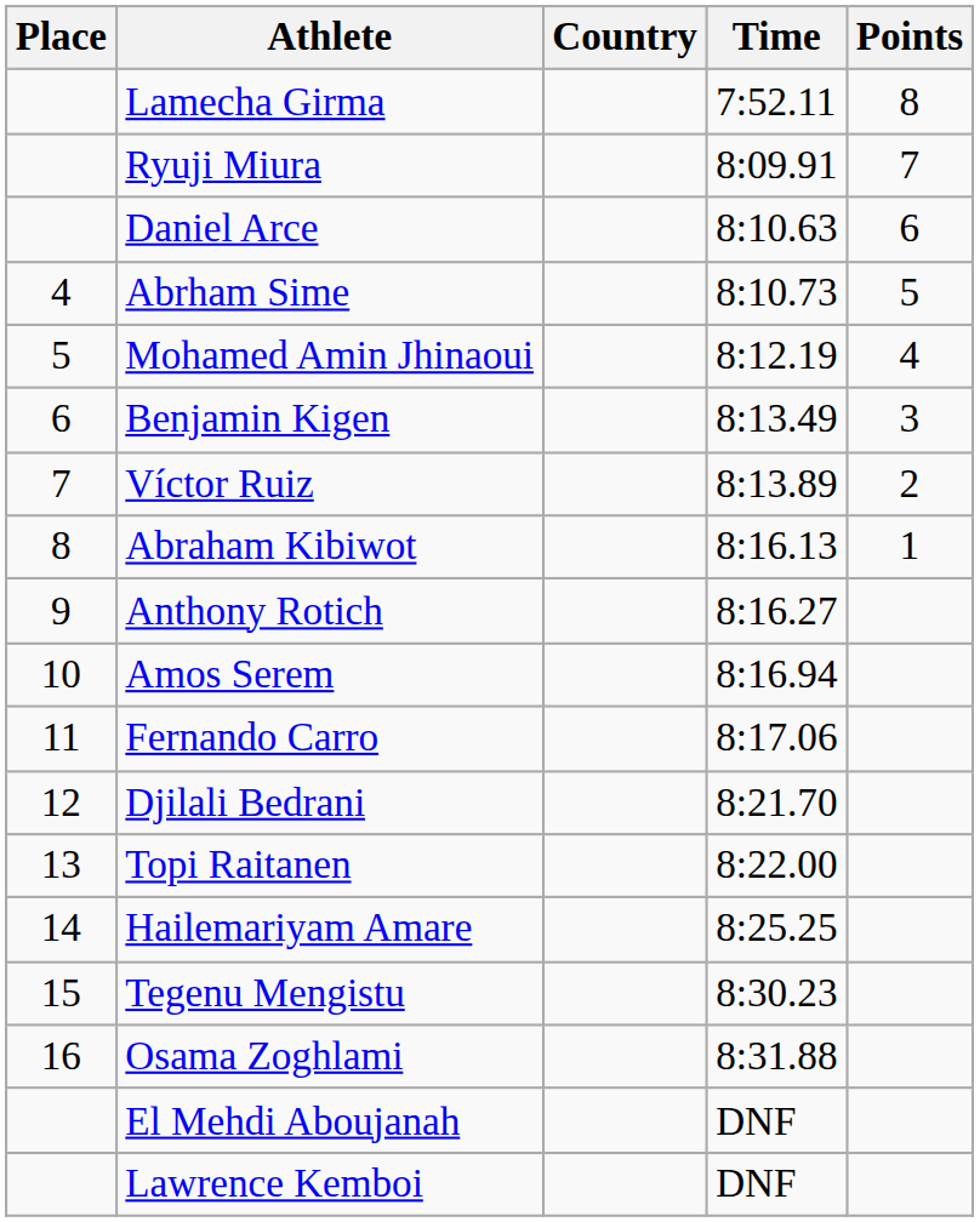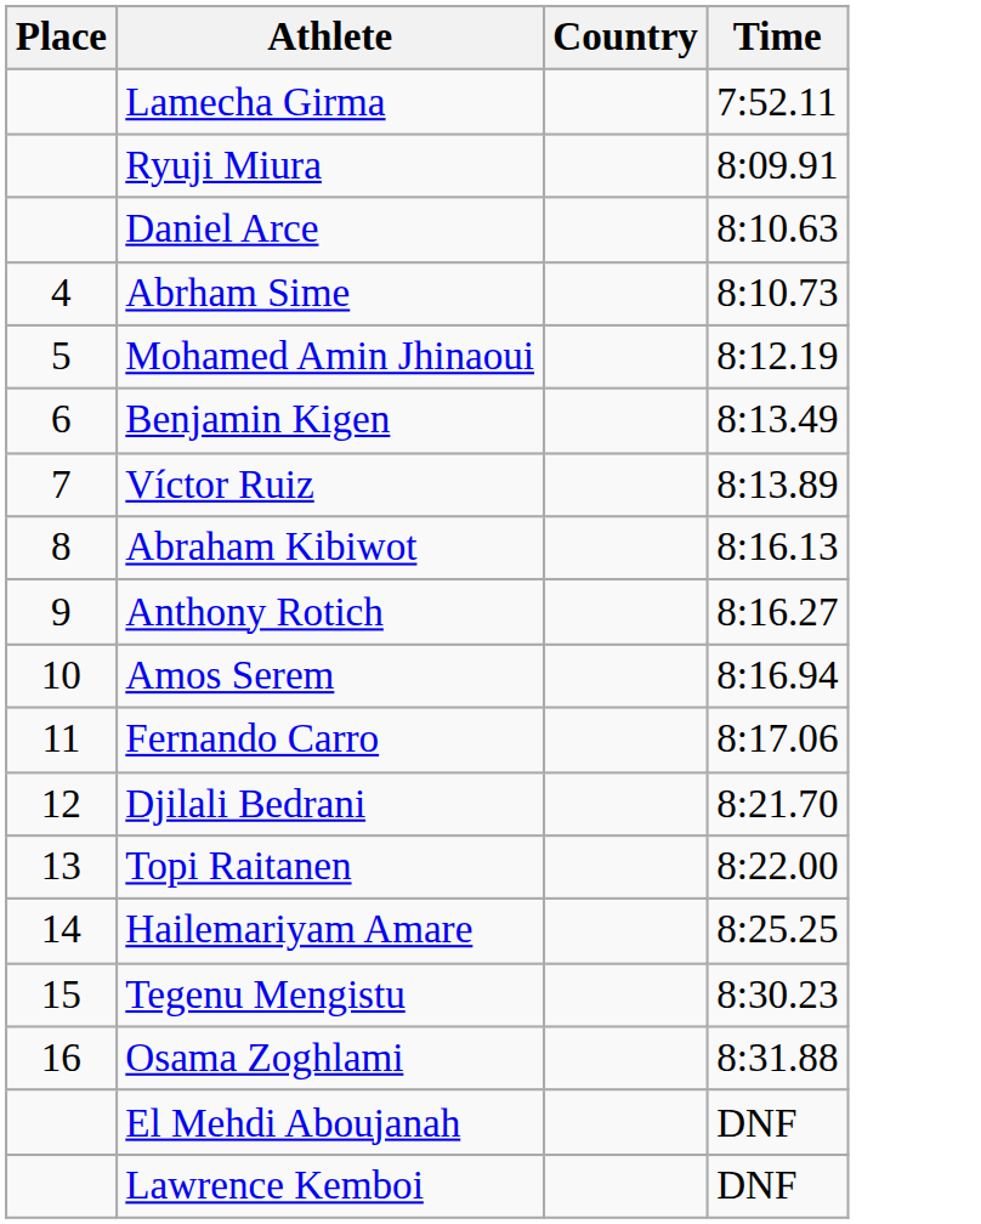 <table class="wikitable">
 <tr>
 <th>Place</th>
 <th>Athlete</th>
 <th>Country</th>
 <th>Time</th>
-<th>Points</th>
 </tr>
 <tr>
 <td align=center></td>
 <td><a href='#'>Lamecha Girma</a></td>
 <td></td>
 <td>7:52.11</td>
-<td align=center>8</td>
 </tr>
 <tr>
 <td align=center></td>
 <td><a href='#'>Ryuji Miura</a></td>
 <td></td>
 <td>8:09.91</td>
-<td align=center>7</td>
 </tr>
 <tr>
 <td align=center></td>
 <td><a href='#'>Daniel Arce</a></td>
 <td></td>
 <td>8:10.63</td>
-<td align=center>6</td>
 </tr>
 <tr>
 <td align=center>4</td>
 <td><a href='#'>Abrham Sime</a></td>
 <td></td>
 <td>8:10.73</td>
-<td align=center>5</td>
 </tr>
 <tr>
 <td align=center>5</td>
 <td><a href='#'>Mohamed Amin Jhinaoui</a></td>
 <td></td>
 <td>8:12.19</td>
-<td align=center>4</td>
 </tr>
 <tr>
 <td align=center>6</td>
 <td><a href='#'>Benjamin Kigen</a></td>
 <td></td>
 <td>8:13.49</td>
-<td align=center>3</td>
 </tr>
 <tr>
 <td align=center>7</td>
 <td><a href='#'>Víctor Ruiz</a></td>
 <td></td>
 <td>8:13.89</td>
-<td align=center>2</td>
 </tr>
 <tr>
 <td align=center>8</td>
 <td><a href='#'>Abraham Kibiwot</a></td>
 <td></td>
 <td>8:16.13</td>
-<td align=center>1</td>
 </tr>
 <tr>
 <td align=center>9</td>
 <td><a href='#'>Anthony Rotich</a></td>
 <td></td>
 <td>8:16.27</td>
-<td align=center></td>
 </tr>
 <tr>
 <td align=center>10</td>
 <td><a href='#'>Amos Serem</a></td>
 <td></td>
 <td>8:16.94</td>
-<td align=center></td>
 </tr>
 <tr>
 <td align=center>11</td>
 <td><a href='#'>Fernando Carro</a></td>
 <td></td>
 <td>8:17.06</td>
-<td align=center></td>
 </tr>
 <tr>
 <td align=center>12</td>
 <td><a href='#'>Djilali Bedrani</a></td>
 <td></td>
 <td>8:21.70</td>
-<td align=center></td>
 </tr>
 <tr>
 <td align=center>13</td>
 <td><a href='#'>Topi Raitanen</a></td>
 <td></td>
 <td>8:22.00</td>
-<td align=center></td>
 </tr>
 <tr>
 <td align=center>14</td>
 <td><a href='#'>Hailemariyam Amare</a></td>
 <td></td>
 <td>8:25.25</td>
-<td align=center></td>
 </tr>
 <tr>
 <td align=center>15</td>
 <td><a href='#'>Tegenu Mengistu</a></td>
 <td></td>
 <td>8:30.23</td>
-<td align=center></td>
 </tr>
 <tr>
 <td align=center>16</td>
 <td><a href='#'>Osama Zoghlami</a></td>
 <td></td>
 <td>8:31.88</td>
-<td align=center></td>
 </tr>
 <tr>
 <td align=center></td>
 <td><a href='#'>El Mehdi Aboujanah</a></td>
 <td></td>
 <td>DNF</td>
-<td align=center></td>
 </tr>
 <tr>
 <td align=center></td>
 <td><a href='#'>Lawrence Kemboi</a></td>
 <td></td>
 <td>DNF</td>
-<td align=center></td>
 </tr>
 </table>
